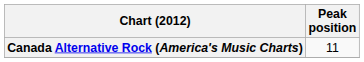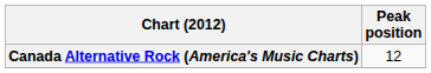 <table class="wikitable sortable plainrowheaders">
 <tr>
 <th scope="col">Chart (2012)</th>
 <th scope="col">Peak<br>position</th>
 </tr>
 <tr>
 <th scope="row">Canada <a href='#'>Alternative Rock</a> (<em>America's Music Charts</em>)</th>
-<td style="text-align:center;">11</td>
+<td style="text-align:center;">12</td>
 </tr>
 <tr>
 </tr>
 </table>
